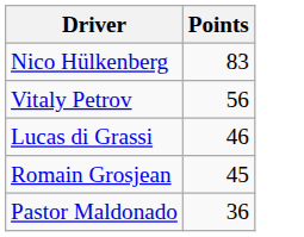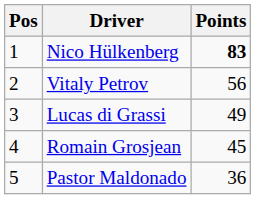 <table class="wikitable" style="font-size: 95%;">
 <tr>
+<th>Pos</th>
 <th>Driver</th>
 <th>Points</th>
 </tr>
 <tr>
+<td>1</td>
 <td> <a href='#'>Nico Hülkenberg</a></td>
-<td align="right">83</td>
+<td align="right"><strong>83</strong></td>
 </tr>
 <tr>
+<td>2</td>
 <td> <a href='#'>Vitaly Petrov</a></td>
 <td align="right">56</td>
 </tr>
 <tr>
+<td>3</td>
 <td> <a href='#'>Lucas di Grassi</a></td>
-<td align="right">46</td>
+<td align="right">49</td>
 </tr>
 <tr>
+<td>4</td>
 <td> <a href='#'>Romain Grosjean</a></td>
 <td align="right">45</td>
 </tr>
 <tr>
+<td>5</td>
 <td> <a href='#'>Pastor Maldonado</a></td>
 <td align="right">36</td>
 </tr>
 </table>
